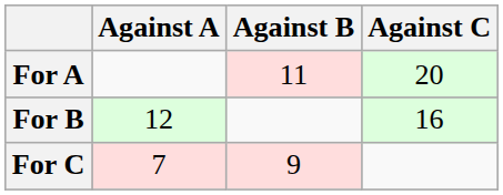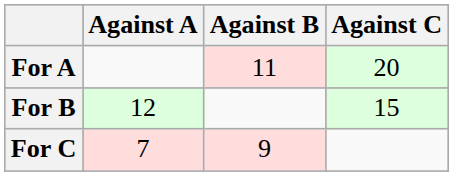 <table class="wikitable" style="text-align:center">
 <tr>
 <th></th>
 <th>Against A</th>
 <th>Against B</th>
 <th>Against C</th>
 </tr>
 <tr>
 <th>For A</th>
 <td></td>
 <td bgcolor=#ffdddd>11</td>
 <td bgcolor=#ddffdd>20</td>
 </tr>
 <tr>
 <th>For B</th>
 <td bgcolor=#ddffdd>12</td>
 <td></td>
-<td bgcolor=#ddffdd>16</td>
+<td bgcolor=#ddffdd>15</td>
 </tr>
 <tr>
 <th>For C</th>
 <td bgcolor=#ffdddd>7</td>
 <td bgcolor=#ffdddd>9</td>
 <td></td>
 </tr>
 </table>
